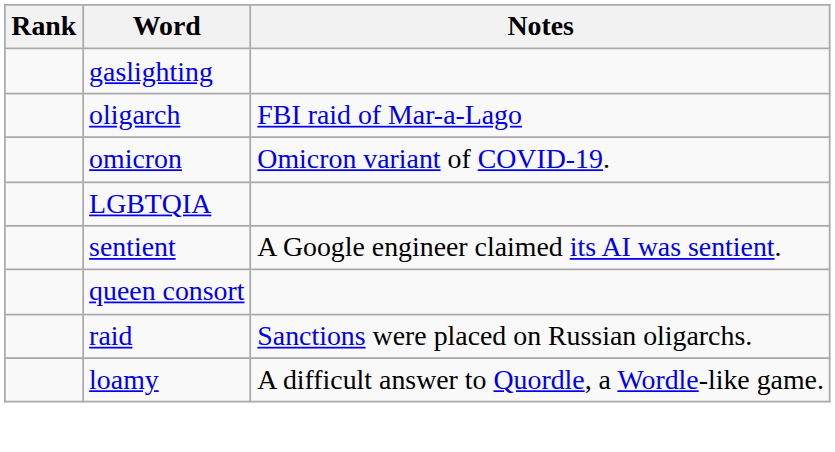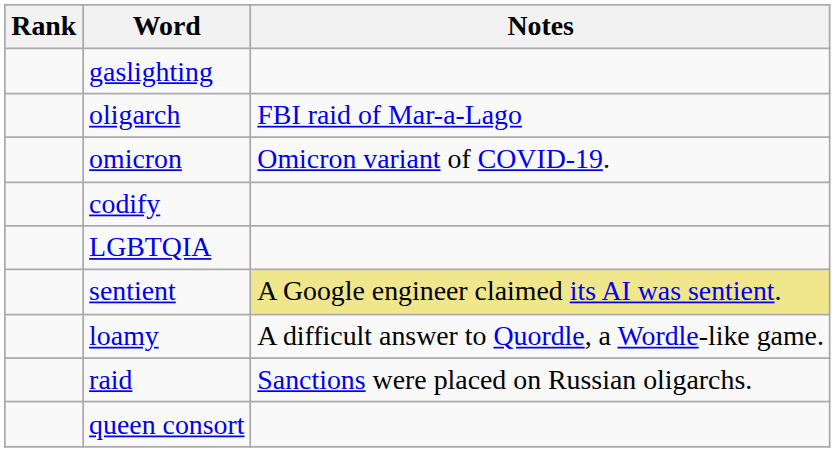 <table class="wikitable">
 <tr>
 <th>Rank</th>
 <th>Word</th>
 <th>Notes</th>
 </tr>
 <tr>
 <td></td>
 <td><a href='#'>gaslighting</a></td>
 <td></td>
 </tr>
 <tr>
 <td></td>
 <td><a href='#'>oligarch</a></td>
 <td><a href='#'>FBI raid of Mar-a-Lago</a></td>
 </tr>
 <tr>
 <td></td>
 <td><a href='#'>omicron</a></td>
 <td><a href='#'>Omicron variant</a> of <a href='#'>COVID-19</a>.</td>
 </tr>
 <tr>
 <td></td>
+<td><a href='#'>codify</a></td>
+<td></td>
+</tr>
+<tr>
+<td></td>
 <td><a href='#'>LGBTQIA</a></td>
 <td></td>
 </tr>
 <tr>
 <td></td>
 <td><a href='#'>sentient</a></td>
-<td>A Google engineer claimed <a href='#'>its AI was sentient</a>.</td>
+<td style="background: khaki;">A Google engineer claimed <a href='#'>its AI was sentient</a>.</td>
 </tr>
 <tr>
 <td></td>
-<td><a href='#'>queen consort</a></td>
-<td></td>
+<td><a href='#'>loamy</a></td>
+<td>A difficult answer to <a href='#'>Quordle</a>, a <a href='#'>Wordle</a>-like game.</td>
 </tr>
 <tr>
 <td></td>
 <td><a href='#'>raid</a></td>
 <td><a href='#'>Sanctions</a> were placed on Russian oligarchs.</td>
 </tr>
 <tr>
 <td></td>
-<td><a href='#'>loamy</a></td>
-<td>A difficult answer to <a href='#'>Quordle</a>, a <a href='#'>Wordle</a>-like game.</td>
+<td><a href='#'>queen consort</a></td>
+<td></td>
 </tr>
 </table>
